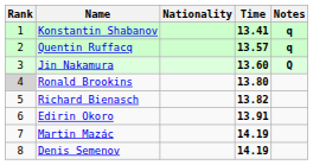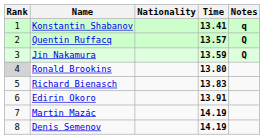 <table class="wikitable sortable" style="text-align:center">
 <tr>
 <th>Rank</th>
 <th>Name</th>
 <th>Nationality</th>
 <th>Time</th>
 <th>Notes</th>
 </tr>
 <tr bgcolor=ccffcc>
 <td>1</td>
 <td align=left><a href='#'>Konstantin Shabanov</a></td>
 <td align=left></td>
 <td><strong>13.41</strong></td>
 <td><strong>q</strong></td>
 </tr>
 <tr bgcolor=ccffcc>
 <td>2</td>
 <td align=left><a href='#'>Quentin Ruffacq</a></td>
 <td align=left></td>
 <td><strong>13.57</strong></td>
-<td><strong>q</strong></td>
+<td><strong>Q</strong></td>
 </tr>
 <tr bgcolor=ddffdd>
 <td>3</td>
 <td align=left><a href='#'>Jin Nakamura</a></td>
 <td align=left></td>
-<td><strong>13.60</strong></td>
+<td><strong>13.59</strong></td>
 <td><strong>Q</strong></td>
 </tr>
 <tr>
 <td style="background: lightgrey;">4</td>
 <td align=left><a href='#'>Ronald Brookins</a></td>
 <td align=left></td>
 <td><strong>13.80</strong></td>
 <td></td>
 </tr>
 <tr>
 <td>5</td>
 <td align=left><a href='#'>Richard Bienasch</a></td>
 <td align=left></td>
-<td><strong>13.82</strong></td>
+<td><strong>13.83</strong></td>
 <td></td>
 </tr>
 <tr>
 <td>6</td>
 <td align=left><a href='#'>Edirin Okoro</a></td>
 <td align=left></td>
 <td><strong>13.91</strong></td>
 <td></td>
 </tr>
 <tr>
 <td>7</td>
 <td align=left><a href='#'>Martin Mazác</a></td>
 <td align=left></td>
 <td><strong>14.19</strong></td>
 <td></td>
 </tr>
 <tr>
 <td>8</td>
 <td align=left><a href='#'>Denis Semenov</a></td>
 <td align=left></td>
 <td><strong>14.19</strong></td>
 <td></td>
 </tr>
 </table>
